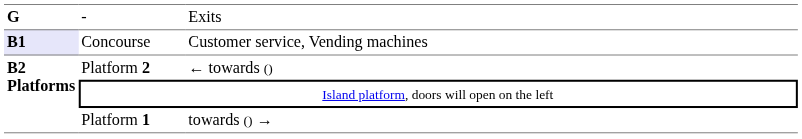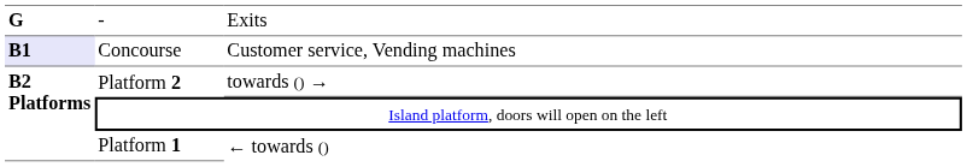 <table table border=0 cellspacing=0 cellpadding=3>
 <tr>
 <td style="border-top:solid 1px gray;" width=50 valign=top><strong>G</strong></td>
 <td style="border-top:solid 1px gray;" width=100 valign=top>-</td>
 <td style="border-top:solid 1px gray;" width=600 valign=top>Exits</td>
 </tr>
 <tr>
 <td style="background: lavender; border-bottom:solid 1px gray; border-top:solid 1px gray;" valign=top width=50><strong>B1</strong></td>
 <td style="border-bottom:solid 1px gray; border-top:solid 1px gray;" valign=top width=100>Concourse<br></td>
 <td style="border-bottom:solid 1px gray; border-top:solid 1px gray;" valign=top width=390>Customer service, Vending machines</td>
 </tr>
 <tr>
 <td style="border-bottom:solid 1px gray;" rowspan="3" valign=top><strong>B2<br>Platforms</strong></td>
 <td>Platform <span> <strong>2</strong></span></td>
-<td>←  towards  <small>()</small></td>
+<td style="border-bottom:solid 1px gray;">  towards  <small>()</small> →</td>
 </tr>
 <tr>
 <td style="border-right:solid 2px black;border-left:solid 2px black;border-top:solid 2px black;border-bottom:solid 2px black;text-align:center;" colspan=2><small><a href='#'>Island platform</a>, doors will open on the left</small></td>
 </tr>
 <tr>
 <td style="border-bottom:solid 1px gray;">Platform <span> <strong>1</strong></span></td>
-<td style="border-bottom:solid 1px gray;">  towards  <small>()</small> →</td>
+<td>←  towards  <small>()</small></td>
 </tr>
 </table>
